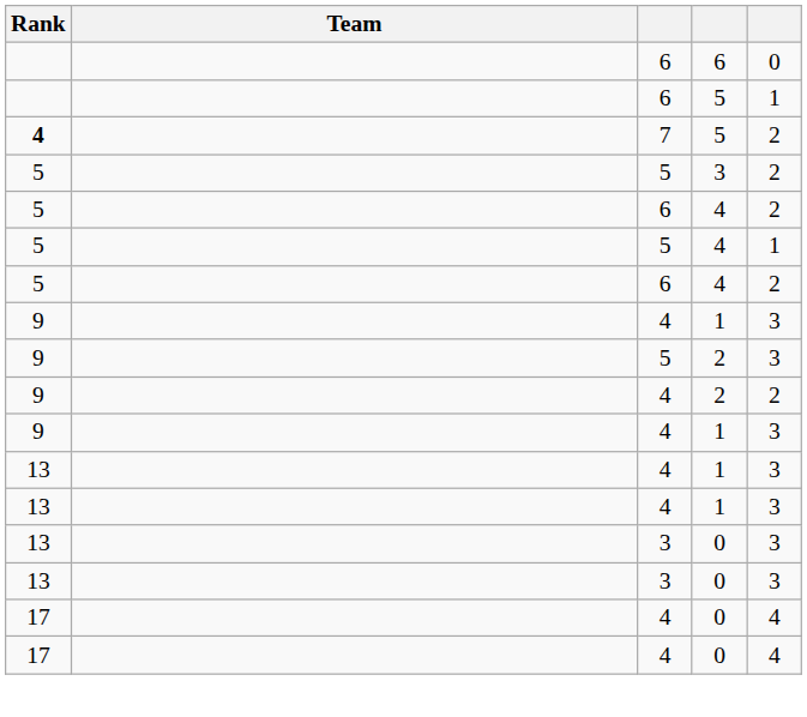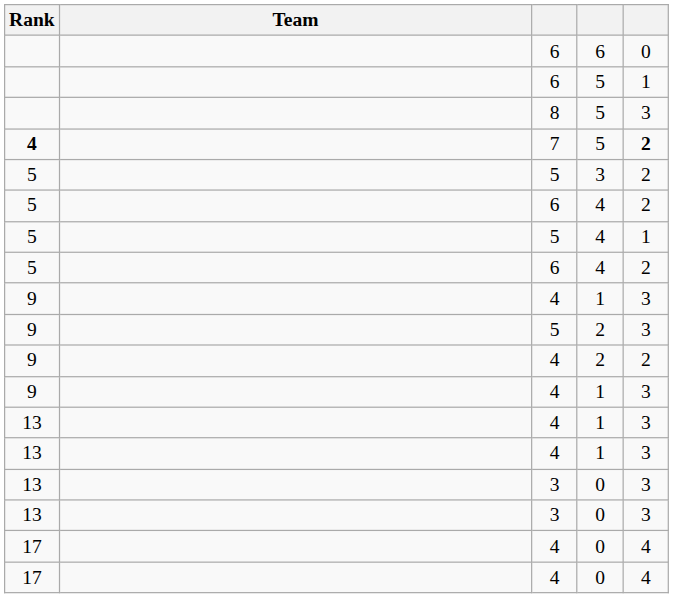 <table class="wikitable" style="text-align: center;">
 <tr>
 <th width=35>Rank</th>
 <th width=380>Team</th>
 <th width=30></th>
 <th width=30></th>
 <th width=30></th>
 </tr>
 <tr>
 <td></td>
 <td align=left></td>
 <td>6</td>
 <td>6</td>
 <td>0</td>
 </tr>
 <tr>
 <td></td>
 <td align=left></td>
 <td>6</td>
 <td>5</td>
 <td>1</td>
 </tr>
 <tr>
+<td></td>
+<td align=left></td>
+<td>8</td>
+<td>5</td>
+<td>3</td>
+</tr>
+<tr>
 <td><strong>4</strong></td>
 <td align=left></td>
 <td>7</td>
 <td>5</td>
-<td>2</td>
+<td><strong>2</strong></td>
 </tr>
 <tr>
 <td>5</td>
 <td align=left></td>
 <td>5</td>
 <td>3</td>
 <td>2</td>
 </tr>
 <tr>
 <td>5</td>
 <td align=left></td>
 <td>6</td>
 <td>4</td>
 <td>2</td>
 </tr>
 <tr>
 <td>5</td>
 <td align=left></td>
 <td>5</td>
 <td>4</td>
 <td>1</td>
 </tr>
 <tr>
 <td>5</td>
 <td align=left></td>
 <td>6</td>
 <td>4</td>
 <td>2</td>
 </tr>
 <tr>
 <td>9</td>
 <td align=left></td>
 <td>4</td>
 <td>1</td>
 <td>3</td>
 </tr>
 <tr>
 <td>9</td>
 <td align=left></td>
 <td>5</td>
 <td>2</td>
 <td>3</td>
 </tr>
 <tr>
 <td>9</td>
 <td align=left></td>
 <td>4</td>
 <td>2</td>
 <td>2</td>
 </tr>
 <tr>
 <td>9</td>
 <td align=left></td>
 <td>4</td>
 <td>1</td>
 <td>3</td>
 </tr>
 <tr>
 <td>13</td>
 <td align=left></td>
 <td>4</td>
 <td>1</td>
 <td>3</td>
 </tr>
 <tr>
 <td>13</td>
 <td align=left></td>
 <td>4</td>
 <td>1</td>
 <td>3</td>
 </tr>
 <tr>
 <td>13</td>
 <td align=left></td>
 <td>3</td>
 <td>0</td>
 <td>3</td>
 </tr>
 <tr>
 <td>13</td>
 <td align=left></td>
 <td>3</td>
 <td>0</td>
 <td>3</td>
 </tr>
 <tr>
 <td>17</td>
 <td align=left></td>
 <td>4</td>
 <td>0</td>
 <td>4</td>
 </tr>
 <tr>
 <td>17</td>
 <td align=left></td>
 <td>4</td>
 <td>0</td>
 <td>4</td>
 </tr>
 </table>
